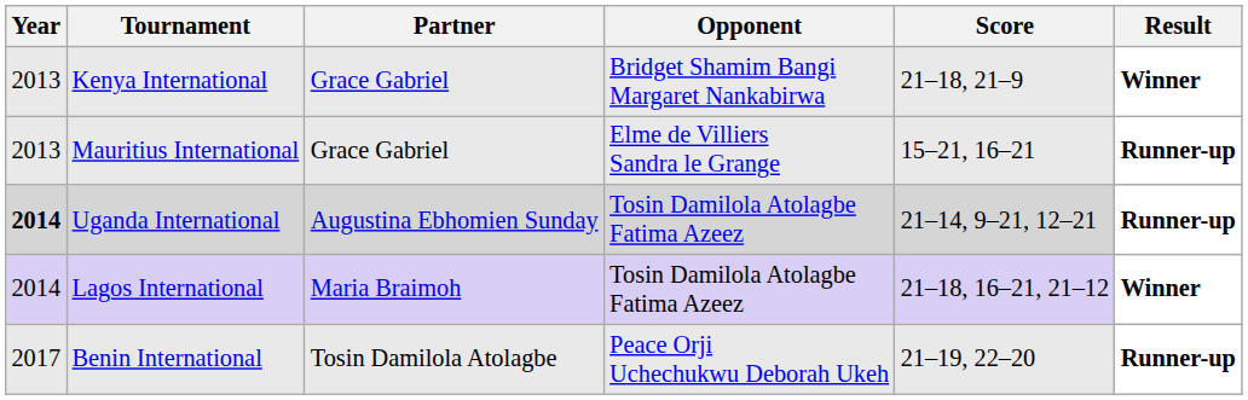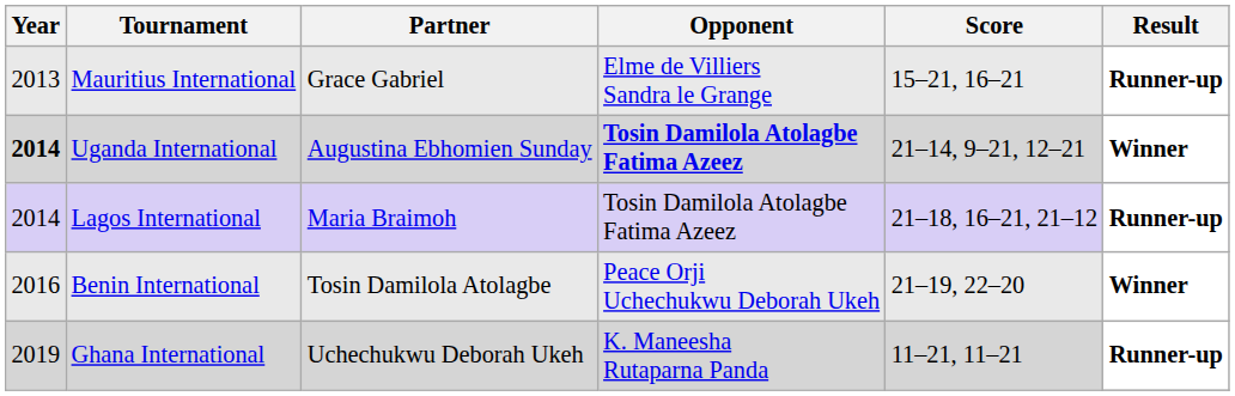 <table class="sortable wikitable" style="font-size: 90%;">
 <tr>
 <th>Year</th>
 <th>Tournament</th>
 <th>Partner</th>
 <th>Opponent</th>
 <th>Score</th>
 <th>Result</th>
-</tr>
-<tr style="background:#E9E9E9">
-<td align="center">2013</td>
-<td align="left"><a href='#'>Kenya International</a></td>
-<td align="left"> <a href='#'>Grace Gabriel</a></td>
-<td align="left"> <a href='#'>Bridget Shamim Bangi</a><br> <a href='#'>Margaret Nankabirwa</a></td>
-<td align="left">21–18, 21–9</td>
-<td style="text-align:left; background:white"> <strong>Winner</strong></td>
 </tr>
 <tr style="background:#E9E9E9">
 <td align="center">2013</td>
 <td align="left"><a href='#'>Mauritius International</a></td>
 <td align="left"> Grace Gabriel</td>
 <td align="left"> <a href='#'>Elme de Villiers</a><br> <a href='#'>Sandra le Grange</a></td>
 <td align="left">15–21, 16–21</td>
 <td style="text-align:left; background:white"> <strong>Runner-up</strong></td>
 </tr>
 <tr style="background:#D5D5D5">
 <td align="center"><strong>2014</strong></td>
 <td align="left"><a href='#'>Uganda International</a></td>
 <td align="left"> <a href='#'>Augustina Ebhomien Sunday</a></td>
-<td align="left"> <a href='#'>Tosin Damilola Atolagbe</a><br> <a href='#'>Fatima Azeez</a></td>
+<td align="left"><strong> <a href='#'>Tosin Damilola Atolagbe</a><br> <a href='#'>Fatima Azeez</a></strong></td>
 <td align="left">21–14, 9–21, 12–21</td>
-<td style="text-align:left; background:white"> <strong>Runner-up</strong></td>
+<td style="text-align:left; background:white"> <strong>Winner</strong></td>
 </tr>
 <tr style="background:#D8CEF6">
 <td align="center">2014</td>
 <td align="left"><a href='#'>Lagos International</a></td>
 <td align="left"> <a href='#'>Maria Braimoh</a></td>
 <td align="left"> Tosin Damilola Atolagbe<br> Fatima Azeez</td>
 <td align="left">21–18, 16–21, 21–12</td>
-<td style="text-align:left; background:white"> <strong>Winner</strong></td>
+<td style="text-align:left; background:white"> <strong>Runner-up</strong></td>
 </tr>
 <tr style="background:#E9E9E9">
-<td align="center">2017</td>
+<td align="center">2016</td>
 <td align="left"><a href='#'>Benin International</a></td>
 <td align="left"> Tosin Damilola Atolagbe</td>
 <td align="left"> <a href='#'>Peace Orji</a><br> <a href='#'>Uchechukwu Deborah Ukeh</a></td>
 <td align="left">21–19, 22–20</td>
+<td style="text-align:left; background:white"> <strong>Winner</strong></td>
+</tr>
+<tr style="background:#D5D5D5">
+<td align="center">2019</td>
+<td align="left"><a href='#'>Ghana International</a></td>
+<td align="left"> Uchechukwu Deborah Ukeh</td>
+<td align="left"> <a href='#'>K. Maneesha</a><br> <a href='#'>Rutaparna Panda</a></td>
+<td align="left">11–21, 11–21</td>
 <td style="text-align:left; background:white"> <strong>Runner-up</strong></td>
 </tr>
 </table>
